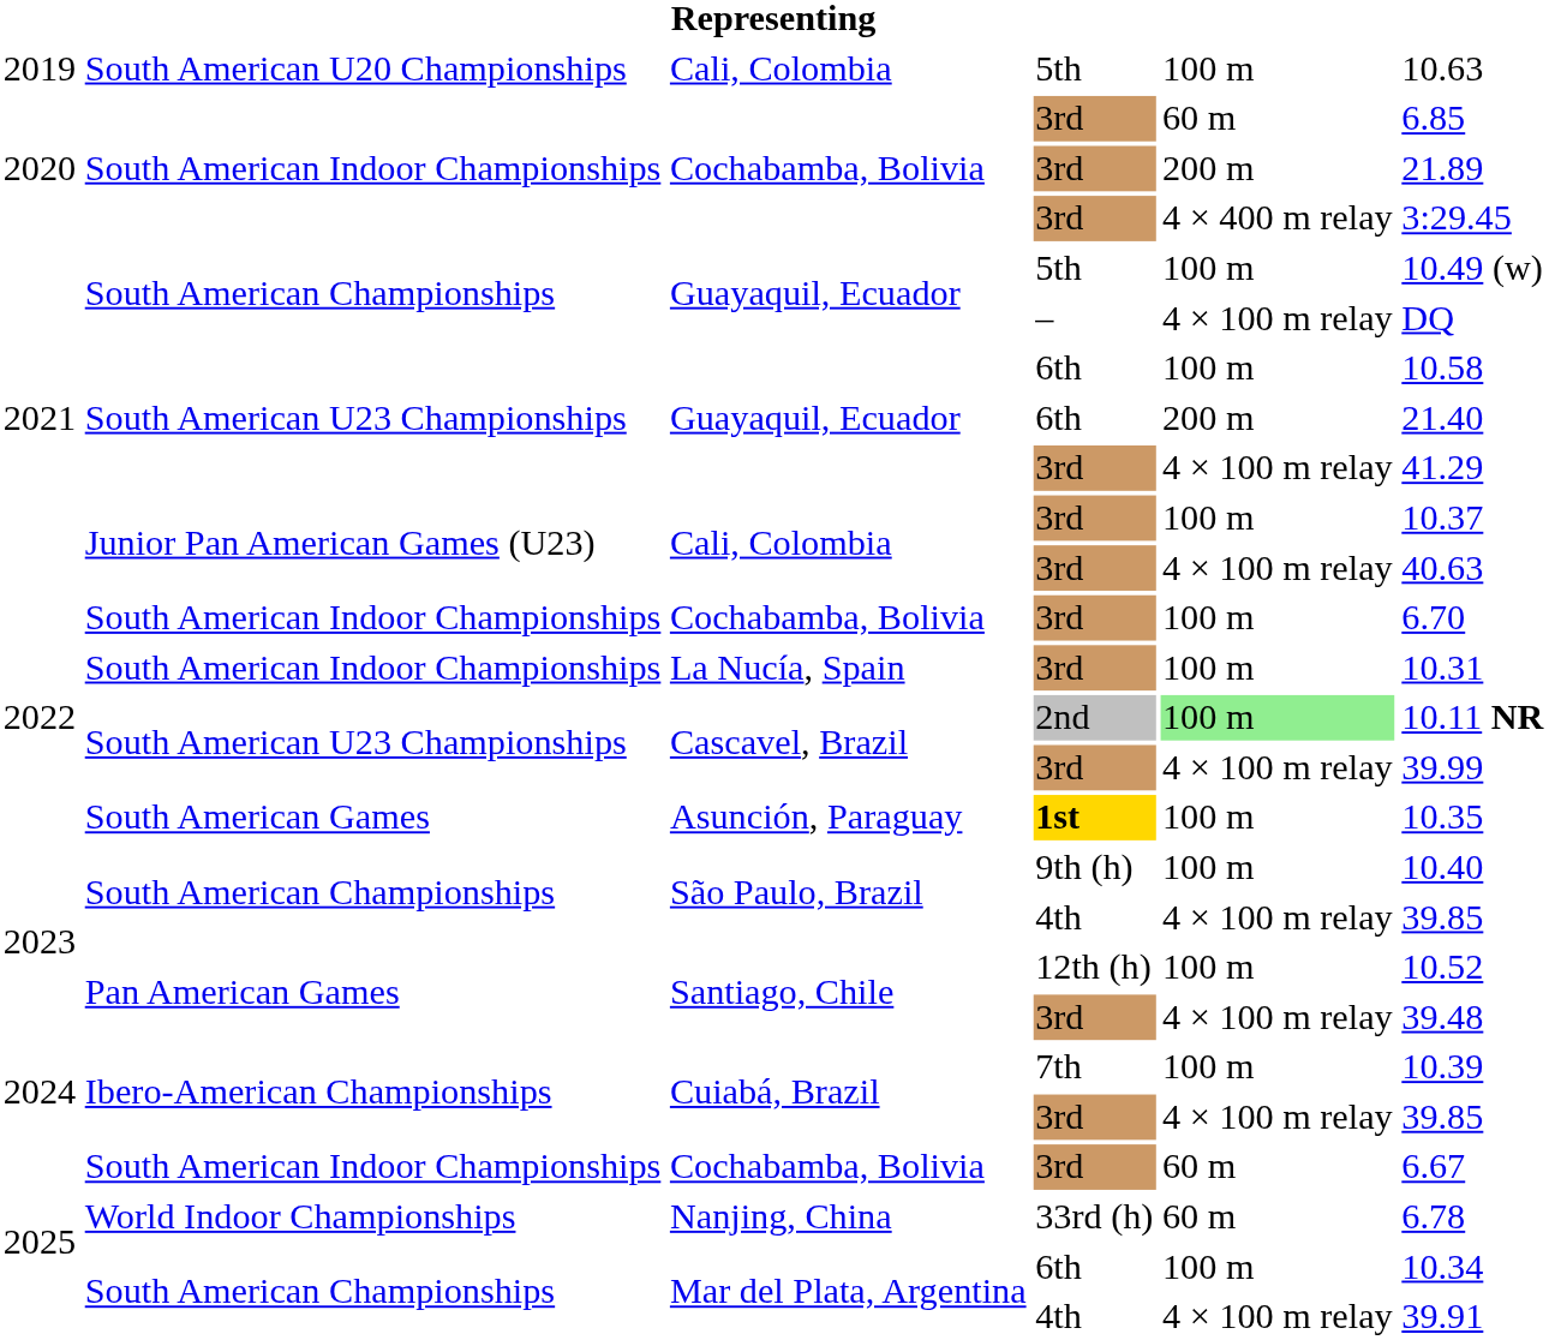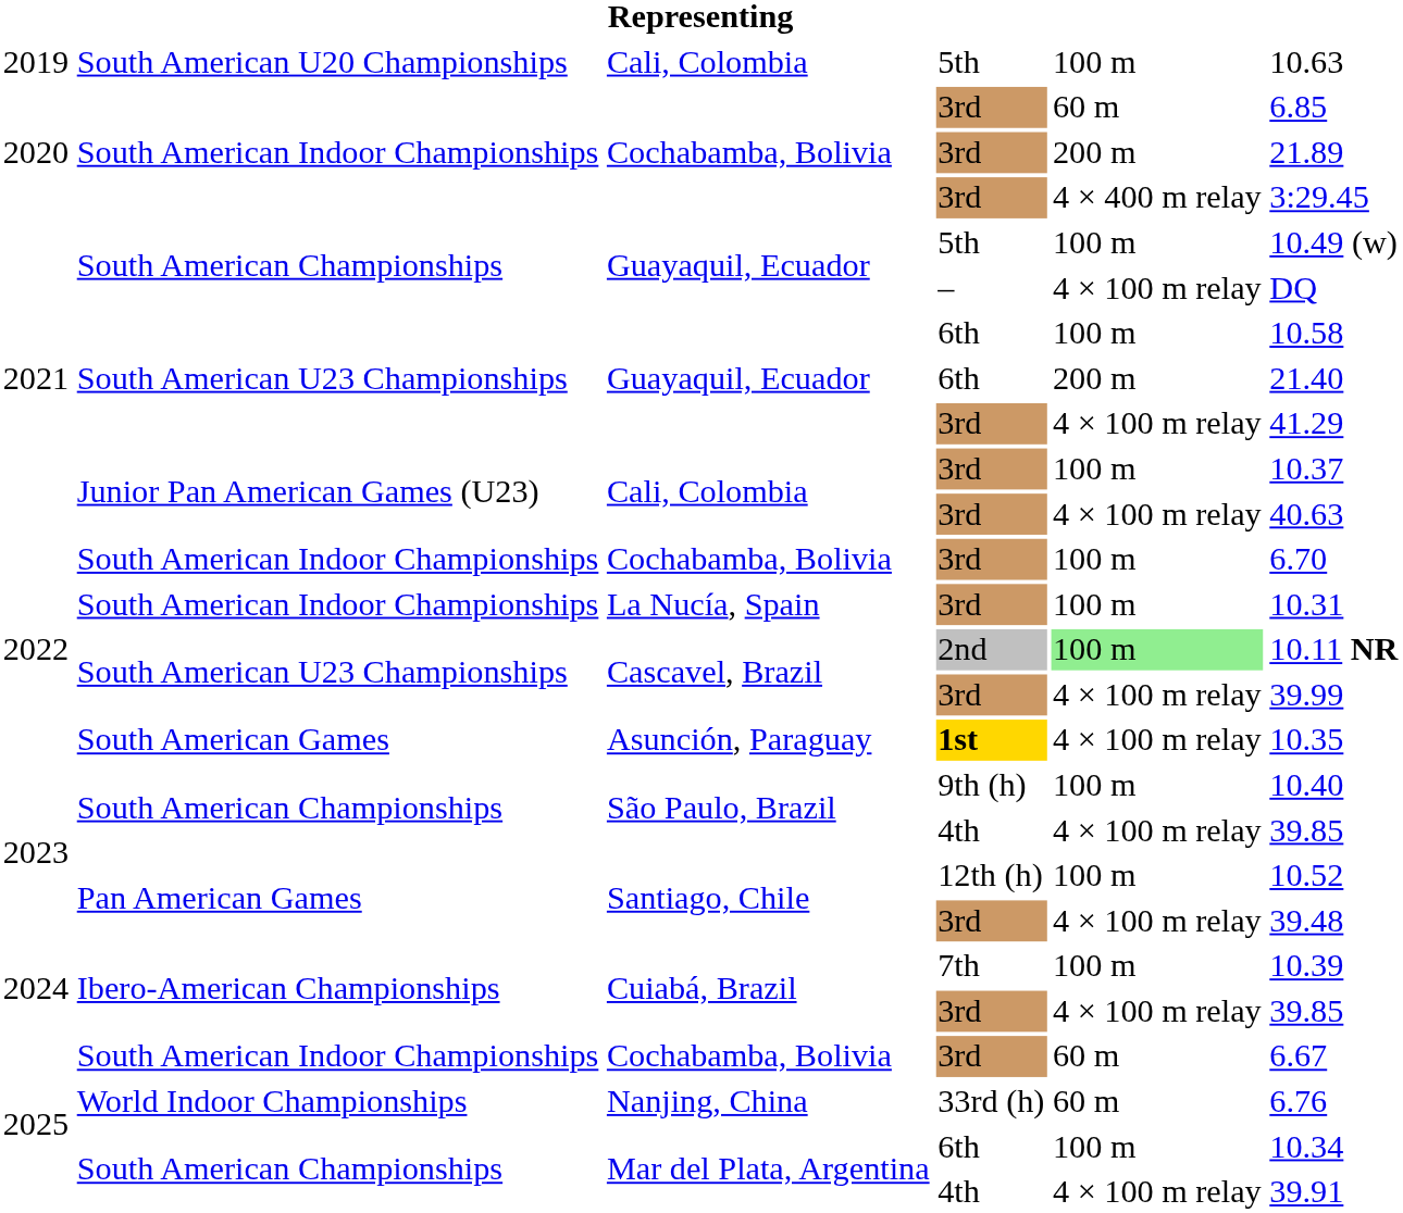 <table>
 <tr>
 <th colspan="6">Representing </th>
 </tr>
 <tr>
 <td>2019</td>
 <td><a href='#'>South American U20 Championships</a></td>
 <td><a href='#'>Cali, Colombia</a></td>
 <td>5th</td>
 <td>100 m</td>
 <td>10.63</td>
 </tr>
 <tr>
 <td rowspan=3>2020</td>
 <td rowspan=3><a href='#'>South American Indoor Championships</a></td>
 <td rowspan=3><a href='#'>Cochabamba, Bolivia</a></td>
 <td bgcolor=cc9966>3rd</td>
 <td>60 m</td>
 <td><a href='#'>6.85</a></td>
 </tr>
 <tr>
 <td bgcolor=cc9966>3rd</td>
 <td>200 m</td>
 <td><a href='#'>21.89</a></td>
 </tr>
 <tr>
 <td bgcolor=cc9966>3rd</td>
 <td>4 × 400 m relay</td>
 <td><a href='#'>3:29.45</a></td>
 </tr>
 <tr>
 <td rowspan=7>2021</td>
 <td rowspan=2><a href='#'>South American Championships</a></td>
 <td rowspan=2><a href='#'>Guayaquil, Ecuador</a></td>
 <td>5th</td>
 <td>100 m</td>
 <td><a href='#'>10.49</a> (w)</td>
 </tr>
 <tr>
 <td>–</td>
 <td>4 × 100 m relay</td>
 <td><a href='#'>DQ</a></td>
 </tr>
 <tr>
 <td rowspan=3><a href='#'>South American U23 Championships</a></td>
 <td rowspan=3><a href='#'>Guayaquil, Ecuador</a></td>
 <td>6th</td>
 <td>100 m</td>
 <td><a href='#'>10.58</a></td>
 </tr>
 <tr>
 <td>6th</td>
 <td>200 m</td>
 <td><a href='#'>21.40</a></td>
 </tr>
 <tr>
 <td bgcolor=cc9966>3rd</td>
 <td>4 × 100 m relay</td>
 <td><a href='#'>41.29</a></td>
 </tr>
 <tr>
 <td rowspan=2><a href='#'>Junior Pan American Games</a> (U23)</td>
 <td rowspan=2><a href='#'>Cali, Colombia</a></td>
 <td bgcolor=cc9966>3rd</td>
 <td>100 m</td>
 <td><a href='#'>10.37</a></td>
 </tr>
 <tr>
 <td bgcolor=cc9966>3rd</td>
 <td>4 × 100 m relay</td>
 <td><a href='#'>40.63</a></td>
 </tr>
 <tr>
 <td rowspan=5>2022</td>
 <td><a href='#'>South American Indoor Championships</a></td>
 <td><a href='#'>Cochabamba, Bolivia</a></td>
 <td bgcolor=cc9966>3rd</td>
 <td>100 m</td>
 <td><a href='#'>6.70</a></td>
 </tr>
 <tr>
 <td><a href='#'>South American Indoor Championships</a></td>
 <td><a href='#'>La Nucía</a>, <a href='#'>Spain</a></td>
 <td bgcolor=cc9966>3rd</td>
 <td>100 m</td>
 <td><a href='#'>10.31</a></td>
 </tr>
 <tr>
 <td rowspan=2><a href='#'>South American U23 Championships</a></td>
 <td rowspan=2><a href='#'>Cascavel</a>, <a href='#'>Brazil</a></td>
 <td bgcolor=silver>2nd</td>
 <td style="background: lightgreen;">100 m</td>
 <td><a href='#'>10.11</a> <strong>NR</strong></td>
 </tr>
 <tr>
 <td bgcolor=cc9966>3rd</td>
 <td>4 × 100 m relay</td>
 <td><a href='#'>39.99</a></td>
 </tr>
 <tr>
 <td><a href='#'>South American Games</a></td>
 <td><a href='#'>Asunción</a>, <a href='#'>Paraguay</a></td>
 <td bgcolor=gold><strong>1st</strong></td>
-<td>100 m</td>
+<td>4 × 100 m relay</td>
 <td><a href='#'>10.35</a></td>
 </tr>
 <tr>
 <td rowspan=4>2023</td>
 <td rowspan=2><a href='#'>South American Championships</a></td>
 <td rowspan=2><a href='#'>São Paulo, Brazil</a></td>
 <td>9th (h)</td>
 <td>100 m</td>
 <td><a href='#'>10.40</a></td>
 </tr>
 <tr>
 <td>4th</td>
 <td>4 × 100 m relay</td>
 <td><a href='#'>39.85</a></td>
 </tr>
 <tr>
 <td rowspan=2><a href='#'>Pan American Games</a></td>
 <td rowspan=2><a href='#'>Santiago, Chile</a></td>
 <td>12th (h)</td>
 <td>100 m</td>
 <td><a href='#'>10.52</a></td>
 </tr>
 <tr>
 <td bgcolor=cc9966>3rd</td>
 <td>4 × 100 m relay</td>
 <td><a href='#'>39.48</a></td>
 </tr>
 <tr>
 <td rowspan=2>2024</td>
 <td rowspan=2><a href='#'>Ibero-American Championships</a></td>
 <td rowspan=2><a href='#'>Cuiabá, Brazil</a></td>
 <td>7th</td>
 <td>100 m</td>
 <td><a href='#'>10.39</a></td>
 </tr>
 <tr>
 <td bgcolor=cc9966>3rd</td>
 <td>4 × 100 m relay</td>
 <td><a href='#'>39.85</a></td>
 </tr>
 <tr>
 <td rowspan=4>2025</td>
 <td><a href='#'>South American Indoor Championships</a></td>
 <td><a href='#'>Cochabamba, Bolivia</a></td>
 <td bgcolor=cc9966>3rd</td>
 <td>60 m</td>
 <td><a href='#'>6.67</a></td>
 </tr>
 <tr>
 <td><a href='#'>World Indoor Championships</a></td>
 <td><a href='#'>Nanjing, China</a></td>
 <td>33rd (h)</td>
 <td>60 m</td>
-<td><a href='#'>6.78</a></td>
+<td><a href='#'>6.76</a></td>
 </tr>
 <tr>
 <td rowspan=2><a href='#'>South American Championships</a></td>
 <td rowspan=2><a href='#'>Mar del Plata, Argentina</a></td>
 <td>6th</td>
 <td>100 m</td>
 <td><a href='#'>10.34</a></td>
 </tr>
 <tr>
 <td>4th</td>
 <td>4 × 100 m relay</td>
 <td><a href='#'>39.91</a></td>
 </tr>
 </table>
